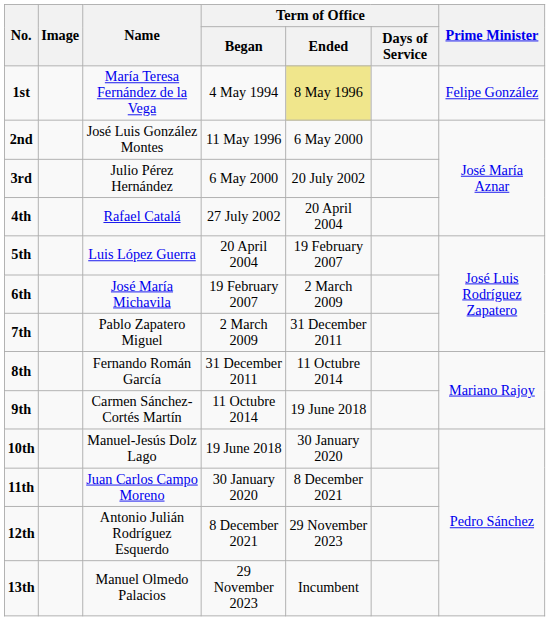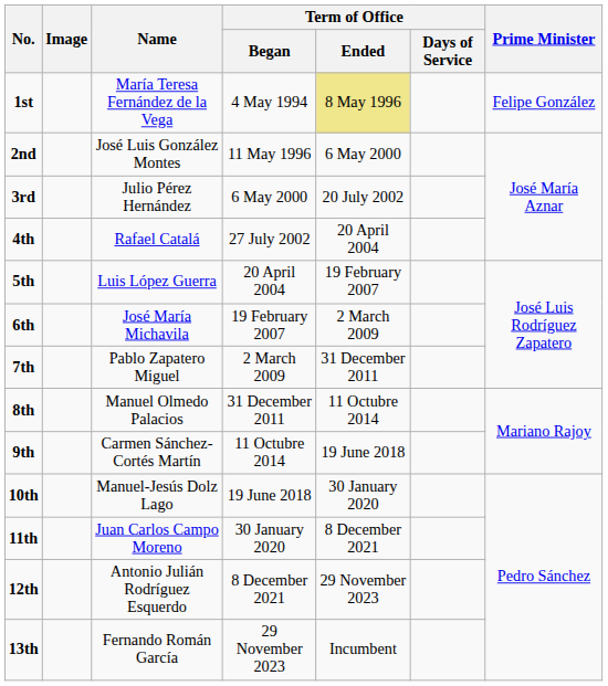 <table class="wikitable sortable" style="clear:right; text-align:center">
 <tr>
 <th rowspan="2">No.</th>
 <th rowspan="2">Image</th>
 <th rowspan="2">Name</th>
 <th colspan="3">Term of Office</th>
 <th rowspan="2"><a href='#'>Prime Minister</a></th>
 </tr>
 <tr>
 <th>Began</th>
 <th>Ended</th>
 <th>Days of Service</th>
 </tr>
 <tr>
 <td><strong>1st</strong></td>
 <td></td>
 <td><a href='#'>María Teresa Fernández de la Vega</a></td>
 <td>4 May 1994</td>
 <td style="background: khaki;">8 May 1996</td>
 <td></td>
 <td><a href='#'>Felipe González</a></td>
 </tr>
 <tr>
 <td><strong>2nd</strong></td>
 <td></td>
 <td>José Luis González Montes</td>
 <td>11 May 1996</td>
 <td>6 May 2000</td>
 <td></td>
 <td rowspan="3"><a href='#'>José María Aznar</a></td>
 </tr>
 <tr>
 <td><strong>3rd</strong></td>
 <td></td>
 <td>Julio Pérez Hernández</td>
 <td>6 May 2000</td>
 <td>20 July 2002</td>
 <td></td>
 </tr>
 <tr>
 <td><strong>4th</strong></td>
 <td></td>
 <td><a href='#'>Rafael Catalá</a></td>
 <td>27 July 2002</td>
 <td>20 April 2004</td>
 <td></td>
 </tr>
 <tr>
 <td><strong>5th</strong></td>
 <td></td>
 <td><a href='#'>Luis López Guerra</a></td>
 <td>20 April 2004</td>
 <td>19 February 2007</td>
 <td></td>
 <td rowspan="3"><a href='#'>José Luis Rodríguez Zapatero</a></td>
 </tr>
 <tr>
 <td><strong>6th</strong></td>
 <td></td>
 <td><a href='#'>José María Michavila</a></td>
 <td>19 February 2007</td>
 <td>2 March 2009</td>
 <td></td>
 </tr>
 <tr>
 <td><strong>7th</strong></td>
 <td></td>
 <td>Pablo Zapatero Miguel</td>
 <td>2 March 2009</td>
 <td>31 December 2011</td>
 <td></td>
 </tr>
 <tr>
 <td><strong>8th</strong></td>
 <td></td>
-<td>Fernando Román García</td>
+<td>Manuel Olmedo Palacios</td>
 <td>31 December 2011</td>
 <td>11 Octubre 2014</td>
 <td></td>
 <td rowspan="2"><a href='#'>Mariano Rajoy</a></td>
 </tr>
 <tr>
 <td><strong>9th</strong></td>
 <td></td>
 <td>Carmen Sánchez-Cortés Martín</td>
 <td>11 Octubre 2014</td>
 <td>19 June 2018</td>
 <td></td>
 </tr>
 <tr>
 <td><strong>10th</strong></td>
 <td></td>
 <td>Manuel-Jesús Dolz Lago</td>
 <td>19 June 2018</td>
 <td>30 January 2020</td>
 <td></td>
 <td rowspan="4"><a href='#'>Pedro Sánchez</a></td>
 </tr>
 <tr>
 <td><strong>11th</strong></td>
 <td></td>
 <td><a href='#'>Juan Carlos Campo Moreno</a></td>
 <td>30 January 2020</td>
 <td>8 December 2021</td>
 <td></td>
 </tr>
 <tr>
 <td><strong>12th</strong></td>
 <td></td>
 <td>Antonio Julián Rodríguez Esquerdo</td>
 <td>8 December 2021</td>
 <td>29 November 2023</td>
 <td></td>
 </tr>
 <tr>
 <td><strong>13th</strong></td>
 <td></td>
-<td>Manuel Olmedo Palacios</td>
+<td>Fernando Román García</td>
 <td>29 November 2023</td>
 <td>Incumbent</td>
 <td></td>
 </tr>
 </table>
